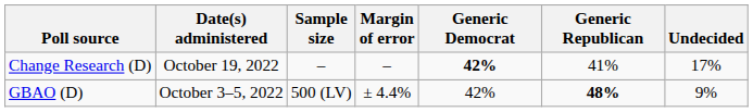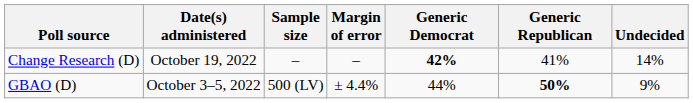 <table class="wikitable" style="font-size:90%;text-align:center;">
 <tr style="vertical-align:bottom;">
 <th>Poll source</th>
 <th>Date(s)<br>administered</th>
 <th>Sample<br>size</th>
 <th>Margin<br>of error</th>
 <th style="width:100px;">Generic<br>Democrat</th>
 <th style="width:100px;">Generic<br>Republican</th>
 <th>Undecided</th>
 </tr>
 <tr>
 <td style="text-align:left;"><a href='#'>Change Research</a> (D)</td>
 <td>October 19, 2022</td>
 <td>–</td>
 <td>–</td>
 <td><strong>42%</strong></td>
 <td>41%</td>
-<td>17%</td>
+<td>14%</td>
 </tr>
 <tr>
 <td style="text-align:left;"><a href='#'>GBAO</a> (D)</td>
 <td>October 3–5, 2022</td>
 <td>500 (LV)</td>
 <td>± 4.4%</td>
-<td>42%</td>
-<td><strong>48%</strong></td>
+<td>44%</td>
+<td><strong>50%</strong></td>
 <td>9%</td>
 </tr>
 </table>
